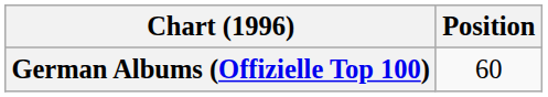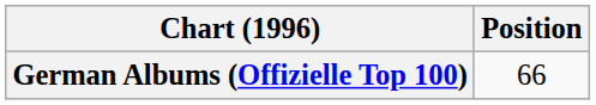 <table class="wikitable plainrowheaders" style="text-align:center">
 <tr>
 <th scope="col">Chart (1996)</th>
 <th scope="col">Position</th>
 </tr>
 <tr>
 <th scope="row">German Albums (<a href='#'>Offizielle Top 100</a>)</th>
-<td>60</td>
+<td>66</td>
 </tr>
 </table>
